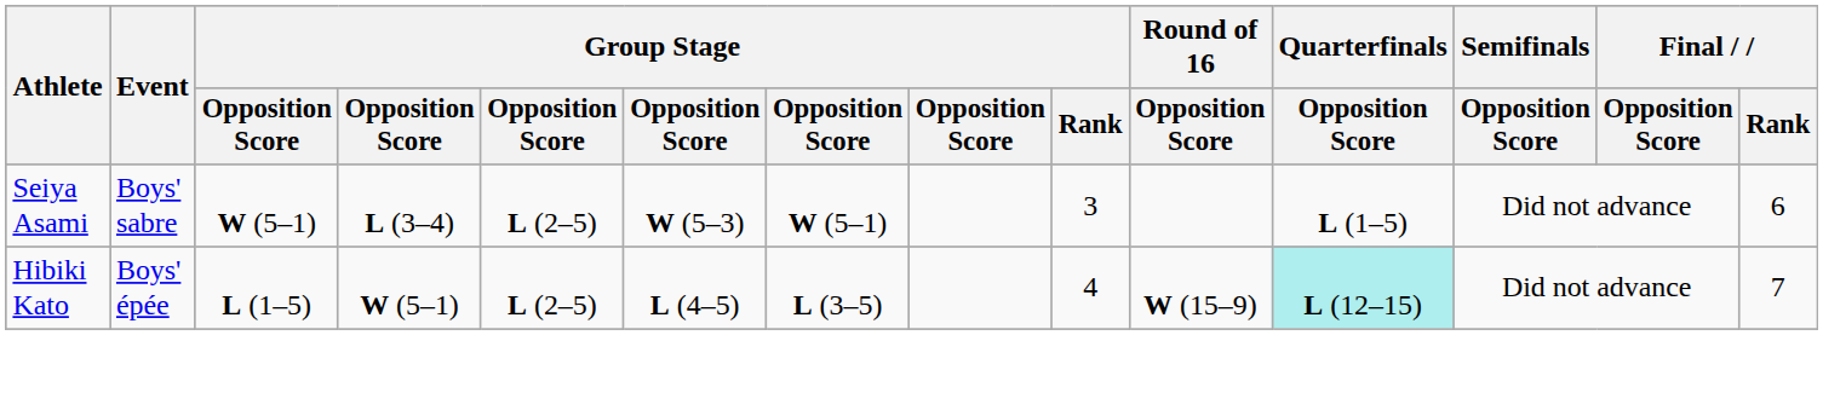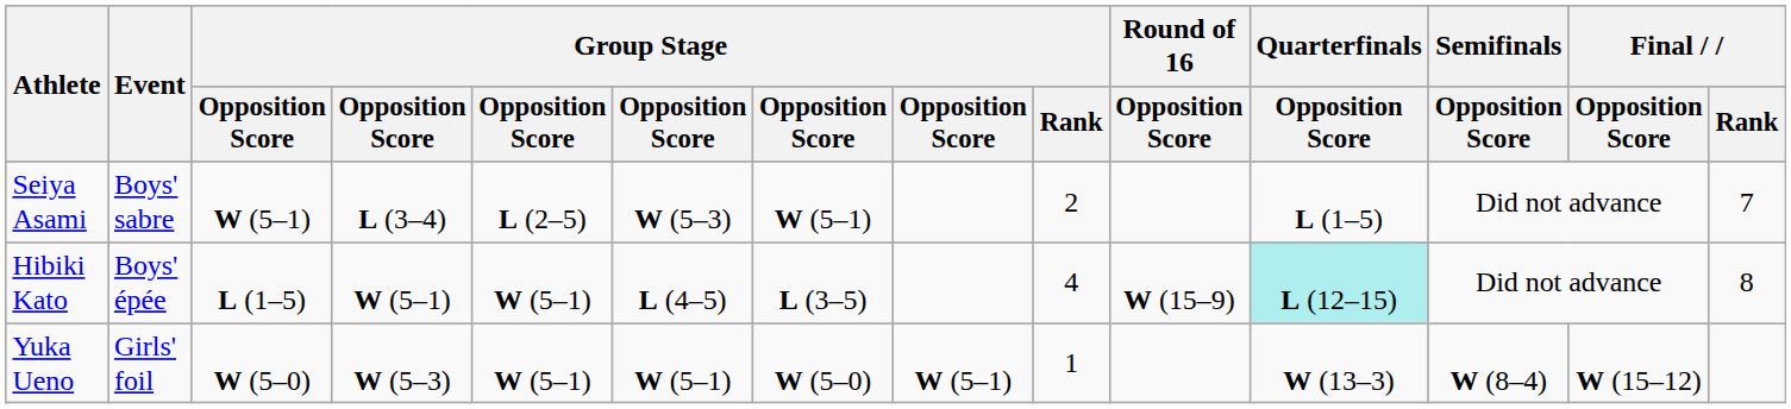 <table class="wikitable" style="font-size:90%">
 <tr>
 <th rowspan=2>Athlete</th>
 <th rowspan=2>Event</th>
 <th colspan=7>Group Stage</th>
 <th>Round of 16</th>
 <th>Quarterfinals</th>
 <th>Semifinals</th>
 <th colspan=2>Final /  / </th>
 </tr>
 <tr style="font-size:95%">
 <th>Opposition<br>Score</th>
 <th>Opposition<br>Score</th>
 <th>Opposition<br>Score</th>
 <th>Opposition<br>Score</th>
 <th>Opposition<br>Score</th>
 <th>Opposition<br>Score</th>
 <th>Rank</th>
 <th>Opposition<br>Score</th>
 <th>Opposition<br>Score</th>
 <th>Opposition<br>Score</th>
 <th>Opposition<br>Score</th>
 <th>Rank</th>
 </tr>
 <tr align=center>
 <td align=left><a href='#'>Seiya Asami</a></td>
 <td align=left><a href='#'>Boys' sabre</a></td>
 <td><br><strong>W</strong> (5–1)</td>
 <td><br><strong>L</strong> (3–4)</td>
 <td><br><strong>L</strong> (2–5)</td>
 <td><br><strong>W</strong> (5–3)</td>
 <td><br><strong>W</strong> (5–1)</td>
 <td></td>
-<td>3</td>
+<td>2</td>
 <td></td>
 <td><br><strong>L</strong> (1–5)</td>
 <td colspan="2" align=center>Did not advance</td>
-<td>6</td>
+<td>7</td>
 </tr>
 <tr align=center>
 <td align=left><a href='#'>Hibiki Kato</a></td>
 <td align=left><a href='#'>Boys' épée</a></td>
 <td><br><strong>L</strong> (1–5)</td>
 <td><br><strong>W</strong> (5–1)</td>
-<td><br><strong>L</strong> (2–5)</td>
+<td><br><strong>W</strong> (5–1)</td>
 <td><br><strong>L</strong> (4–5)</td>
 <td><br><strong>L</strong> (3–5)</td>
 <td></td>
 <td>4</td>
 <td><br><strong>W</strong> (15–9)</td>
 <td style="background: paleturquoise;"><br><strong>L</strong> (12–15)</td>
 <td colspan="2" align=center>Did not advance</td>
-<td>7</td>
+<td>8</td>
+</tr>
+<tr align=center>
+<td align=left><a href='#'>Yuka Ueno</a></td>
+<td align=left><a href='#'>Girls' foil</a></td>
+<td><br><strong>W</strong> (5–0)</td>
+<td><br><strong>W</strong> (5–3)</td>
+<td><br><strong>W</strong> (5–1)</td>
+<td><br><strong>W</strong> (5–1)</td>
+<td><br><strong>W</strong> (5–0)</td>
+<td><br><strong>W</strong> (5–1)</td>
+<td>1</td>
+<td></td>
+<td><br><strong>W</strong> (13–3)</td>
+<td><br><strong>W</strong> (8–4)</td>
+<td><br><strong>W</strong> (15–12)</td>
+<td></td>
 </tr>
 </table>
